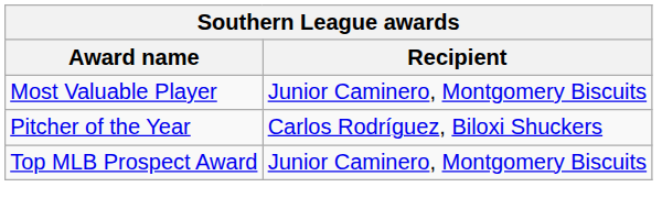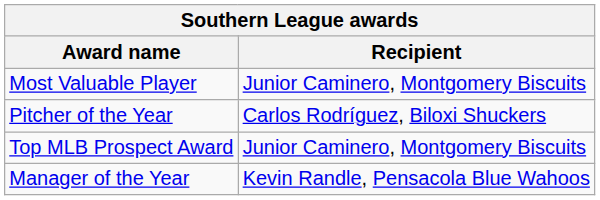 <table class="wikitable">
 <tr>
 <th colspan="2">Southern League awards</th>
 </tr>
 <tr>
 <th>Award name</th>
 <th>Recipient</th>
 </tr>
 <tr>
 <td><a href='#'>Most Valuable Player</a></td>
 <td><a href='#'>Junior Caminero</a>, <a href='#'>Montgomery Biscuits</a></td>
 </tr>
 <tr>
 <td><a href='#'>Pitcher of the Year</a></td>
 <td><a href='#'>Carlos Rodríguez</a>, <a href='#'>Biloxi Shuckers</a></td>
 </tr>
 <tr>
 <td><a href='#'>Top MLB Prospect Award</a></td>
 <td><a href='#'>Junior Caminero</a>, <a href='#'>Montgomery Biscuits</a></td>
 </tr>
+<tr>
+<td><a href='#'>Manager of the Year</a></td>
+<td><a href='#'>Kevin Randle</a>, <a href='#'>Pensacola Blue Wahoos</a></td>
+</tr>
 </table>
